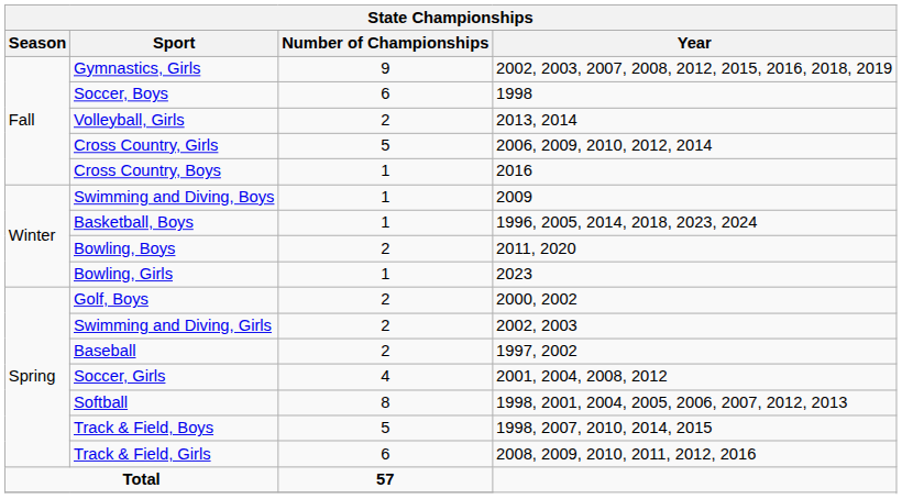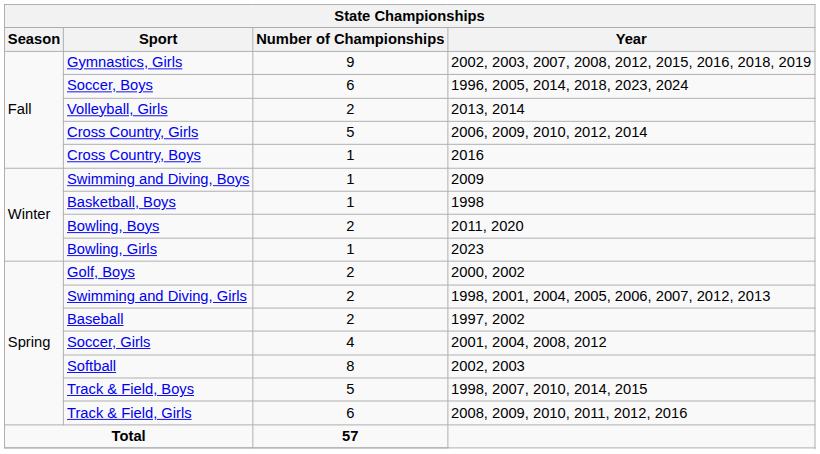 <table class="wikitable">
 <tr>
 <th colspan="4">State Championships</th>
 </tr>
 <tr>
 <th>Season</th>
 <th>Sport</th>
 <th>Number of Championships</th>
 <th>Year</th>
 </tr>
 <tr>
 <td rowspan="5">Fall</td>
 <td><a href='#'>Gymnastics, Girls</a></td>
 <td align="center">9</td>
 <td>2002, 2003, 2007, 2008, 2012, 2015, 2016, 2018, 2019</td>
 </tr>
 <tr>
 <td><a href='#'>Soccer, Boys</a></td>
 <td align="center">6</td>
-<td>1998</td>
+<td>1996, 2005, 2014, 2018, 2023, 2024</td>
 </tr>
 <tr>
 <td><a href='#'>Volleyball, Girls</a></td>
 <td align="center">2</td>
 <td>2013, 2014</td>
 </tr>
 <tr>
 <td><a href='#'>Cross Country, Girls</a></td>
 <td align="center">5</td>
 <td align="left">2006, 2009, 2010, 2012, 2014</td>
 </tr>
 <tr>
 <td><a href='#'>Cross Country, Boys</a></td>
 <td align="center">1</td>
 <td>2016</td>
 </tr>
 <tr>
 <td rowspan="4">Winter</td>
 <td><a href='#'>Swimming and Diving, Boys</a></td>
 <td align="center">1</td>
 <td>2009</td>
 </tr>
 <tr>
 <td><a href='#'>Basketball, Boys</a></td>
 <td align="center">1</td>
-<td>1996, 2005, 2014, 2018, 2023, 2024</td>
+<td>1998</td>
 </tr>
 <tr>
 <td><a href='#'>Bowling, Boys</a></td>
 <td align="center">2</td>
 <td>2011, 2020</td>
 </tr>
 <tr>
 <td><a href='#'>Bowling, Girls</a></td>
 <td align="center">1</td>
 <td>2023</td>
 </tr>
 <tr>
 <td rowspan="7">Spring</td>
 <td><a href='#'>Golf, Boys</a></td>
 <td align="center">2</td>
 <td>2000, 2002</td>
 </tr>
 <tr>
 <td><a href='#'>Swimming and Diving, Girls</a></td>
 <td align="center">2</td>
-<td>2002, 2003</td>
+<td>1998, 2001, 2004, 2005, 2006, 2007, 2012, 2013</td>
 </tr>
 <tr>
 <td><a href='#'>Baseball</a></td>
 <td align="center">2</td>
 <td>1997, 2002</td>
 </tr>
 <tr>
 <td><a href='#'>Soccer, Girls</a></td>
 <td align="center">4</td>
 <td>2001, 2004, 2008, 2012</td>
 </tr>
 <tr>
 <td><a href='#'>Softball</a></td>
 <td align="center">8</td>
-<td>1998, 2001, 2004, 2005, 2006, 2007, 2012, 2013</td>
+<td>2002, 2003</td>
 </tr>
 <tr>
 <td><a href='#'>Track & Field, Boys</a></td>
 <td align="center">5</td>
 <td>1998, 2007, 2010, 2014, 2015</td>
 </tr>
 <tr>
 <td><a href='#'>Track & Field, Girls</a></td>
 <td align="center">6</td>
 <td>2008, 2009, 2010, 2011, 2012, 2016</td>
 </tr>
 <tr>
 <td align="center" colspan="2"><strong>Total</strong></td>
 <td align="center"><strong>57</strong></td>
 </tr>
 <tr>
 </tr>
 </table>
